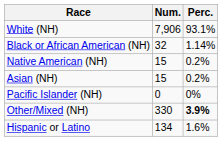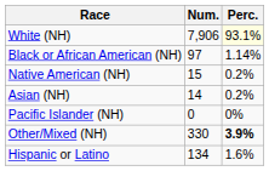 <table class="wikitable">
 <tr>
 <th>Race</th>
 <th>Num.</th>
 <th>Perc.</th>
 </tr>
 <tr>
 <td><a href='#'>White</a> (NH)</td>
 <td>7,906</td>
-<td>93.1%</td>
+<td style="background: lightyellow;">93.1%</td>
 </tr>
 <tr>
 <td><a href='#'>Black or African American</a> (NH)</td>
-<td>32</td>
+<td>97</td>
 <td>1.14%</td>
 </tr>
 <tr>
 <td><a href='#'>Native American</a> (NH)</td>
 <td>15</td>
 <td>0.2%</td>
 </tr>
 <tr>
 <td><a href='#'>Asian</a> (NH)</td>
-<td>15</td>
+<td>14</td>
 <td>0.2%</td>
 </tr>
 <tr>
 <td><a href='#'>Pacific Islander</a> (NH)</td>
 <td>0</td>
 <td>0%</td>
 </tr>
 <tr>
 <td><a href='#'>Other/Mixed</a> (NH)</td>
 <td>330</td>
 <td><strong>3.9%</strong></td>
 </tr>
 <tr>
 <td><a href='#'>Hispanic</a> or <a href='#'>Latino</a></td>
 <td>134</td>
 <td>1.6%</td>
 </tr>
 </table>
